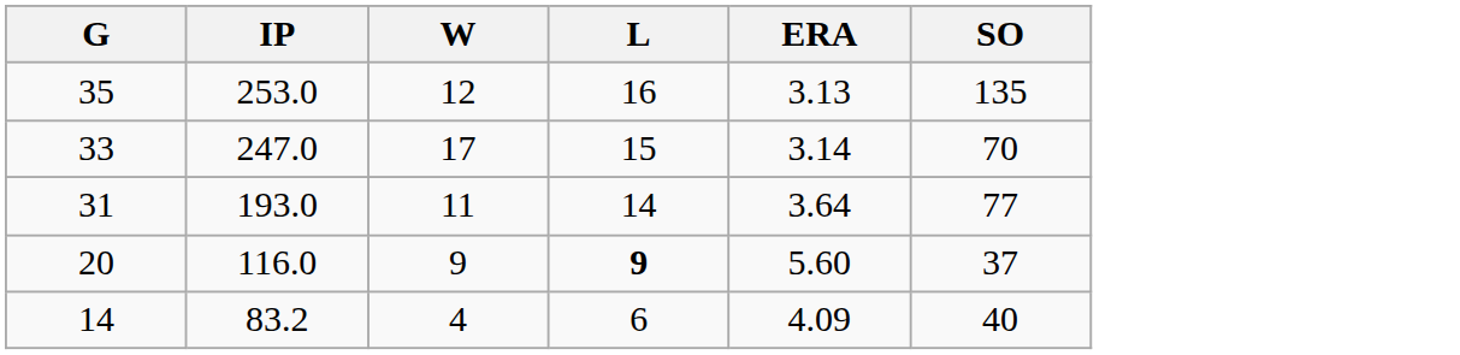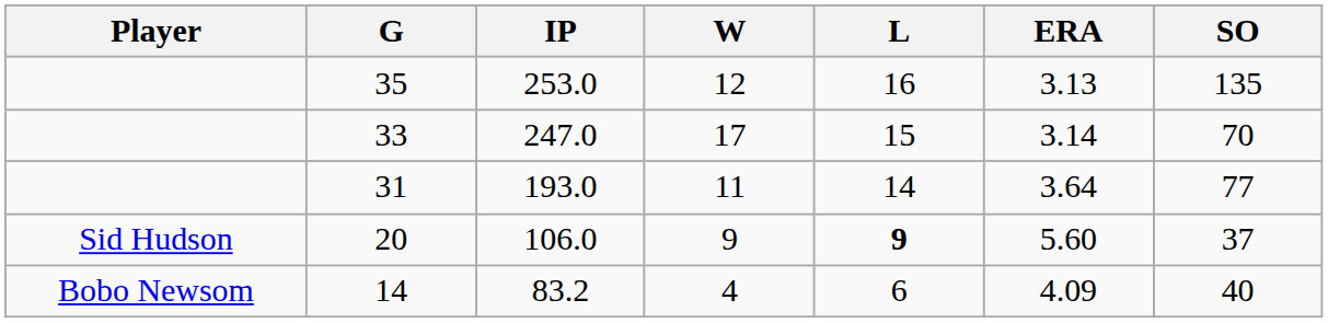 <table class="wikitable sortable">
 <tr>
+<th bgcolor="#DDDDFF" width="16%">Player</th>
 <th bgcolor="#DDDDFF" width="9%">G</th>
 <th bgcolor="#DDDDFF" width="9%">IP</th>
 <th bgcolor="#DDDDFF" width="9%">W</th>
 <th bgcolor="#DDDDFF" width="9%">L</th>
 <th bgcolor="#DDDDFF" width="9%">ERA</th>
 <th bgcolor="#DDDDFF" width="9%">SO</th>
 </tr>
 <tr align="center">
+<td></td>
 <td>35</td>
 <td>253.0</td>
 <td>12</td>
 <td>16</td>
 <td>3.13</td>
 <td>135</td>
 </tr>
 <tr align="center">
+<td></td>
 <td>33</td>
 <td>247.0</td>
 <td>17</td>
 <td>15</td>
 <td>3.14</td>
 <td>70</td>
 </tr>
 <tr align="center">
+<td></td>
 <td>31</td>
 <td>193.0</td>
 <td>11</td>
 <td>14</td>
 <td>3.64</td>
 <td>77</td>
 </tr>
 <tr align="center">
+<td><a href='#'>Sid Hudson</a></td>
 <td>20</td>
-<td>116.0</td>
+<td>106.0</td>
 <td>9</td>
 <td><strong>9</strong></td>
 <td>5.60</td>
 <td>37</td>
 </tr>
 <tr align="center">
+<td><a href='#'>Bobo Newsom</a></td>
 <td>14</td>
 <td>83.2</td>
 <td>4</td>
 <td>6</td>
 <td>4.09</td>
 <td>40</td>
 </tr>
 </table>
